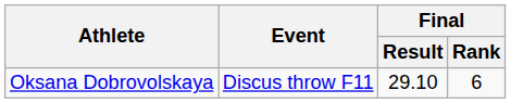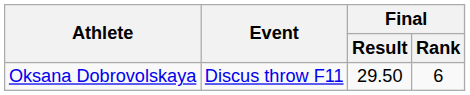 <table class=wikitable style="font-size:90%">
 <tr>
 <th rowspan="2">Athlete</th>
 <th rowspan="2">Event</th>
 <th colspan="2">Final</th>
 </tr>
 <tr>
 <th>Result</th>
 <th>Rank</th>
 </tr>
 <tr align=center>
 <td align=left><a href='#'>Oksana Dobrovolskaya</a></td>
 <td align=left><a href='#'>Discus throw F11</a></td>
-<td>29.10</td>
+<td>29.50</td>
 <td>6</td>
 </tr>
 </table>
